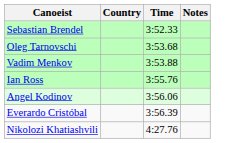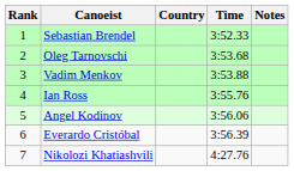 <table class="wikitable" style="text-align:center">
 <tr>
+<th>Rank</th>
 <th>Canoeist</th>
 <th>Country</th>
 <th>Time</th>
 <th>Notes</th>
 </tr>
 <tr bgcolor=bbffbb>
+<td>1</td>
 <td align="left"><a href='#'>Sebastian Brendel</a></td>
 <td align="left"></td>
 <td>3:52.33</td>
 <td></td>
 </tr>
 <tr bgcolor=bbffbb>
+<td>2</td>
 <td align="left"><a href='#'>Oleg Tarnovschi</a></td>
 <td align="left"></td>
 <td>3:53.68</td>
 <td></td>
 </tr>
 <tr bgcolor=bbffbb>
+<td>3</td>
 <td align="left"><a href='#'>Vadim Menkov</a></td>
 <td align="left"></td>
 <td>3:53.88</td>
 <td></td>
 </tr>
 <tr bgcolor=bbffbb>
+<td>4</td>
 <td align="left"><a href='#'>Ian Ross</a></td>
 <td align="left"></td>
 <td>3:55.76</td>
 <td></td>
 </tr>
 <tr bgcolor=ddffdd>
+<td>5</td>
 <td align="left"><a href='#'>Angel Kodinov</a></td>
 <td align="left"></td>
 <td>3:56.06</td>
 <td></td>
 </tr>
 <tr>
+<td>6</td>
 <td align="left"><a href='#'>Everardo Cristóbal</a></td>
 <td align="left"></td>
 <td>3:56.39</td>
 <td></td>
 </tr>
 <tr>
+<td>7</td>
 <td align="left"><a href='#'>Nikolozi Khatiashvili</a></td>
 <td align="left"></td>
 <td>4:27.76</td>
 <td></td>
 </tr>
 </table>
